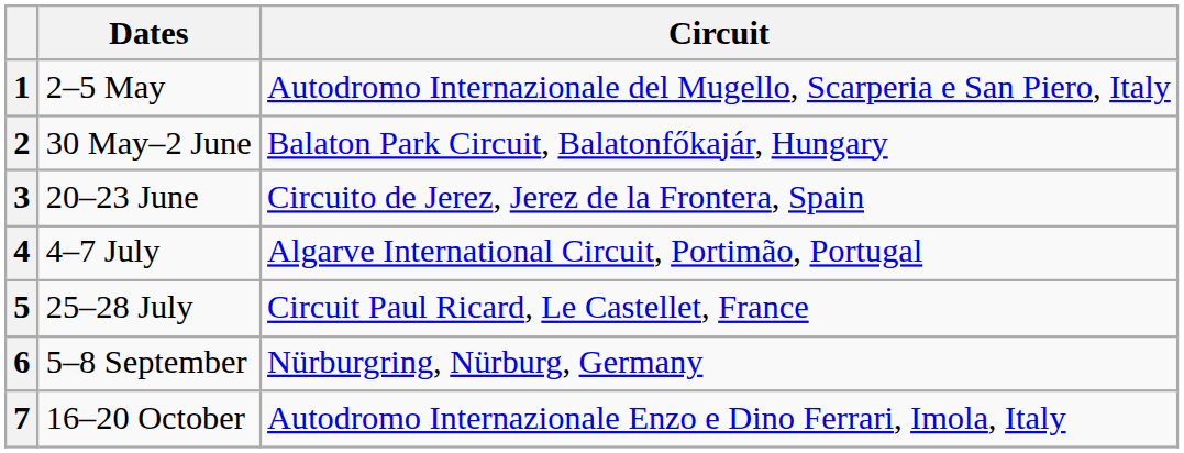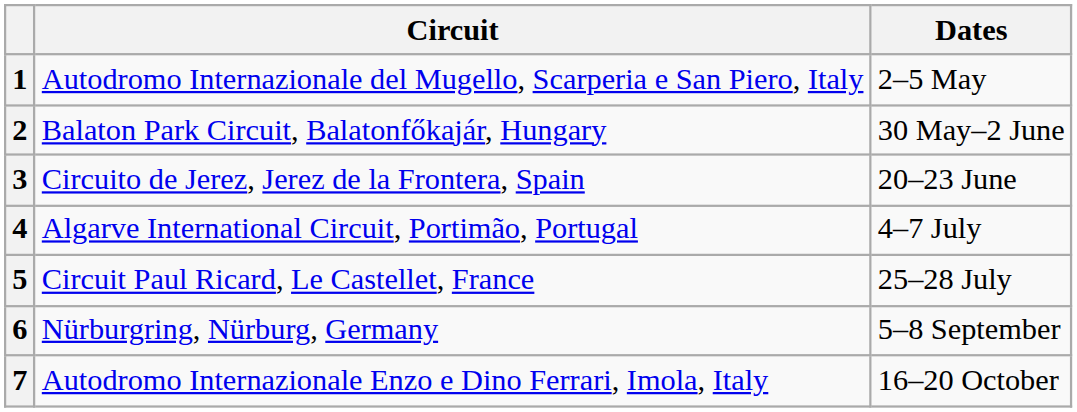 <table class="wikitable" style="font-size:85%">
 <tr>
 <th></th>
+<th>Circuit</th>
 <th>Dates</th>
-<th>Circuit</th>
 </tr>
 <tr>
 <th>1</th>
+<td> <a href='#'>Autodromo Internazionale del Mugello</a>, <a href='#'>Scarperia e San Piero</a>, <a href='#'>Italy</a></td>
 <td>2–5 May</td>
-<td> <a href='#'>Autodromo Internazionale del Mugello</a>, <a href='#'>Scarperia e San Piero</a>, <a href='#'>Italy</a></td>
 </tr>
 <tr>
 <th>2</th>
+<td> <a href='#'>Balaton Park Circuit</a>, <a href='#'>Balatonfőkajár</a>, <a href='#'>Hungary</a></td>
 <td>30 May–2 June</td>
-<td> <a href='#'>Balaton Park Circuit</a>, <a href='#'>Balatonfőkajár</a>, <a href='#'>Hungary</a></td>
 </tr>
 <tr>
 <th>3</th>
+<td> <a href='#'>Circuito de Jerez</a>, <a href='#'>Jerez de la Frontera</a>, <a href='#'>Spain</a></td>
 <td>20–23 June</td>
-<td> <a href='#'>Circuito de Jerez</a>, <a href='#'>Jerez de la Frontera</a>, <a href='#'>Spain</a></td>
 </tr>
 <tr>
 <th>4</th>
+<td> <a href='#'>Algarve International Circuit</a>, <a href='#'>Portimão</a>, <a href='#'>Portugal</a></td>
 <td>4–7 July</td>
-<td> <a href='#'>Algarve International Circuit</a>, <a href='#'>Portimão</a>, <a href='#'>Portugal</a></td>
 </tr>
 <tr>
 <th>5</th>
+<td> <a href='#'>Circuit Paul Ricard</a>, <a href='#'>Le Castellet</a>, <a href='#'>France</a></td>
 <td>25–28 July</td>
-<td> <a href='#'>Circuit Paul Ricard</a>, <a href='#'>Le Castellet</a>, <a href='#'>France</a></td>
 </tr>
 <tr>
 <th>6</th>
+<td> <a href='#'>Nürburgring</a>, <a href='#'>Nürburg</a>, <a href='#'>Germany</a></td>
 <td>5–8 September</td>
-<td> <a href='#'>Nürburgring</a>, <a href='#'>Nürburg</a>, <a href='#'>Germany</a></td>
 </tr>
 <tr>
 <th>7</th>
+<td> <a href='#'>Autodromo Internazionale Enzo e Dino Ferrari</a>, <a href='#'>Imola</a>, <a href='#'>Italy</a></td>
 <td>16–20 October</td>
-<td> <a href='#'>Autodromo Internazionale Enzo e Dino Ferrari</a>, <a href='#'>Imola</a>, <a href='#'>Italy</a></td>
 </tr>
 </table>
